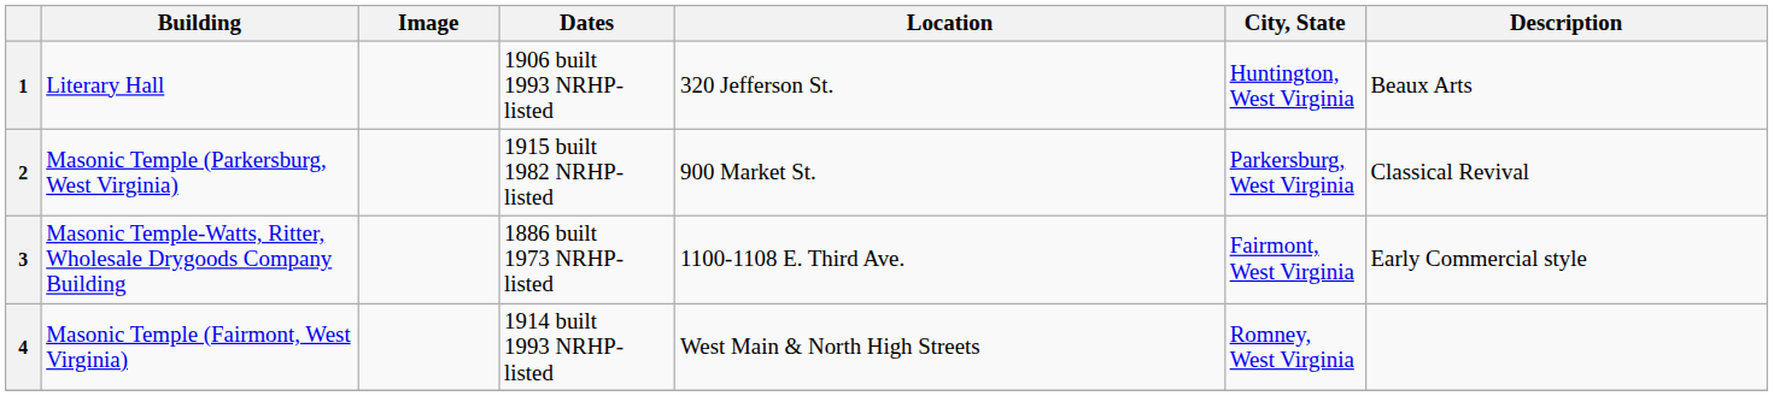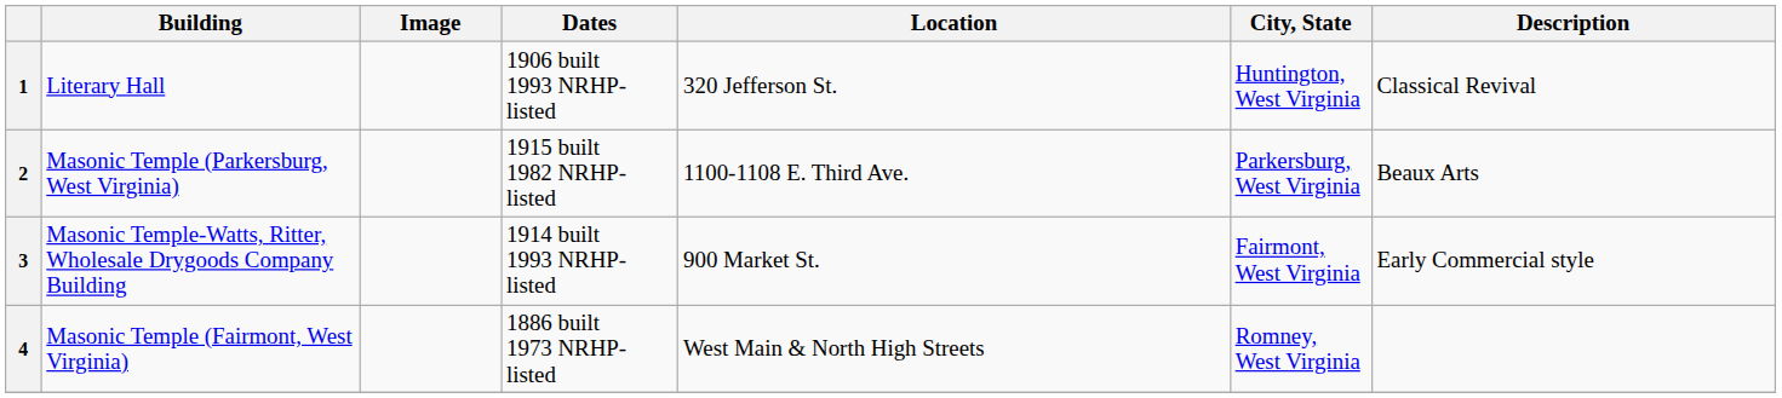 <table class="wikitable sortable" style="width:98%">
 <tr>
 <th></th>
 <th width = 18%><strong>Building</strong></th>
 <th width = 8% class="unsortable"><strong>Image</strong></th>
 <th width = 10%><strong>Dates</strong></th>
 <th><strong>Location</strong></th>
 <th width = 8%><strong>City, State</strong></th>
 <th class="unsortable"><strong>Description</strong></th>
 </tr>
 <tr ->
 <th><small>1</small></th>
 <td><a href='#'>Literary Hall</a></td>
 <td></td>
 <td>1906 built<br>1993 NRHP-listed</td>
 <td>320 Jefferson St.<br><small></small></td>
 <td><a href='#'>Huntington, West Virginia</a></td>
-<td>Beaux Arts</td>
+<td>Classical Revival</td>
 </tr>
 <tr ->
 <th><small>2</small></th>
 <td><a href='#'>Masonic Temple (Parkersburg, West Virginia)</a></td>
 <td></td>
 <td>1915 built<br>1982 NRHP-listed</td>
-<td>900 Market St.<br><small></small></td>
+<td>1100-1108 E. Third Ave.<br><small></small></td>
 <td><a href='#'>Parkersburg, West Virginia</a></td>
-<td>Classical Revival</td>
+<td>Beaux Arts</td>
 </tr>
 <tr ->
 <th><small>3</small></th>
 <td><a href='#'>Masonic Temple-Watts, Ritter, Wholesale Drygoods Company Building</a></td>
 <td></td>
-<td>1886 built<br>1973 NRHP-listed</td>
-<td>1100-1108 E. Third Ave.<br><small></small></td>
+<td>1914 built<br>1993 NRHP-listed</td>
+<td>900 Market St.<br><small></small></td>
 <td><a href='#'>Fairmont, West Virginia</a></td>
 <td>Early Commercial style</td>
 </tr>
 <tr ->
 <th><small>4</small></th>
 <td><a href='#'>Masonic Temple (Fairmont, West Virginia)</a></td>
 <td></td>
-<td>1914 built<br>1993 NRHP-listed</td>
+<td>1886 built<br>1973 NRHP-listed</td>
 <td>West Main & North High Streets<br></td>
 <td><a href='#'>Romney, West Virginia</a></td>
 <td></td>
 </tr>
 <tr ->
 </tr>
 </table>
